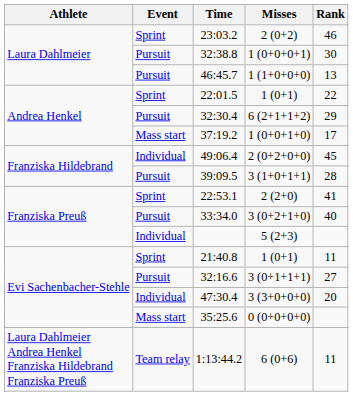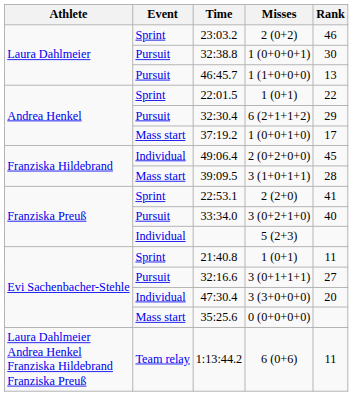 <table class="wikitable" style="font-size:90%">
 <tr>
 <th>Athlete</th>
 <th>Event</th>
 <th>Time</th>
 <th>Misses</th>
 <th>Rank</th>
 </tr>
 <tr align=center>
 <td align=left rowspan=3><a href='#'>Laura Dahlmeier</a></td>
 <td align=left><a href='#'>Sprint</a></td>
 <td>23:03.2</td>
 <td>2 (0+2)</td>
 <td>46</td>
 </tr>
 <tr align=center>
 <td align=left><a href='#'>Pursuit</a></td>
 <td>32:38.8</td>
 <td>1 (0+0+0+1)</td>
 <td>30</td>
 </tr>
 <tr align=center>
 <td align=left><a href='#'>Pursuit</a></td>
 <td>46:45.7</td>
 <td>1 (1+0+0+0)</td>
 <td>13</td>
 </tr>
 <tr align=center>
 <td align=left rowspan=3><a href='#'>Andrea Henkel</a></td>
 <td align=left><a href='#'>Sprint</a></td>
 <td>22:01.5</td>
 <td>1 (0+1)</td>
 <td>22</td>
 </tr>
 <tr align=center>
 <td align=left><a href='#'>Pursuit</a></td>
 <td>32:30.4</td>
 <td>6 (2+1+1+2)</td>
 <td>29</td>
 </tr>
 <tr align=center>
 <td align=left><a href='#'>Mass start</a></td>
 <td>37:19.2</td>
 <td>1 (0+0+1+0)</td>
 <td>17</td>
 </tr>
 <tr align=center>
 <td align=left rowspan=2><a href='#'>Franziska Hildebrand</a></td>
 <td align=left><a href='#'>Individual</a></td>
 <td>49:06.4</td>
 <td>2 (0+2+0+0)</td>
 <td>45</td>
 </tr>
 <tr align=center>
-<td align=left><a href='#'>Pursuit</a></td>
+<td align=left><a href='#'>Mass start</a></td>
 <td>39:09.5</td>
 <td>3 (1+0+1+1)</td>
 <td>28</td>
 </tr>
 <tr align=center>
 <td align=left rowspan=3><a href='#'>Franziska Preuß</a></td>
 <td align=left><a href='#'>Sprint</a></td>
 <td>22:53.1</td>
 <td>2 (2+0)</td>
 <td>41</td>
 </tr>
 <tr align=center>
 <td align=left><a href='#'>Pursuit</a></td>
 <td>33:34.0</td>
 <td>3 (0+2+1+0)</td>
 <td>40</td>
 </tr>
 <tr align=center>
 <td align=left><a href='#'>Individual</a></td>
 <td></td>
 <td>5 (2+3)</td>
 <td></td>
 </tr>
 <tr align=center>
 <td align=left rowspan=4><a href='#'>Evi Sachenbacher-Stehle</a></td>
 <td align=left><a href='#'>Sprint</a></td>
 <td>21:40.8</td>
 <td>1 (0+1)</td>
 <td>11</td>
 </tr>
 <tr align=center>
 <td align=left><a href='#'>Pursuit</a></td>
 <td>32:16.6</td>
 <td>3 (0+1+1+1)</td>
 <td>27</td>
 </tr>
 <tr align=center>
 <td align=left><a href='#'>Individual</a></td>
 <td>47:30.4</td>
 <td>3 (3+0+0+0)</td>
 <td>20</td>
 </tr>
 <tr align=center>
 <td align=left><a href='#'>Mass start</a></td>
 <td>35:25.6</td>
 <td>0 (0+0+0+0)</td>
 <td></td>
 </tr>
 <tr align=center>
 <td align=left><a href='#'>Laura Dahlmeier</a><br><a href='#'>Andrea Henkel</a><br><a href='#'>Franziska Hildebrand</a><br><a href='#'>Franziska Preuß</a></td>
 <td align=left><a href='#'>Team relay</a></td>
 <td>1:13:44.2</td>
 <td>6 (0+6)</td>
 <td>11</td>
 </tr>
 </table>
